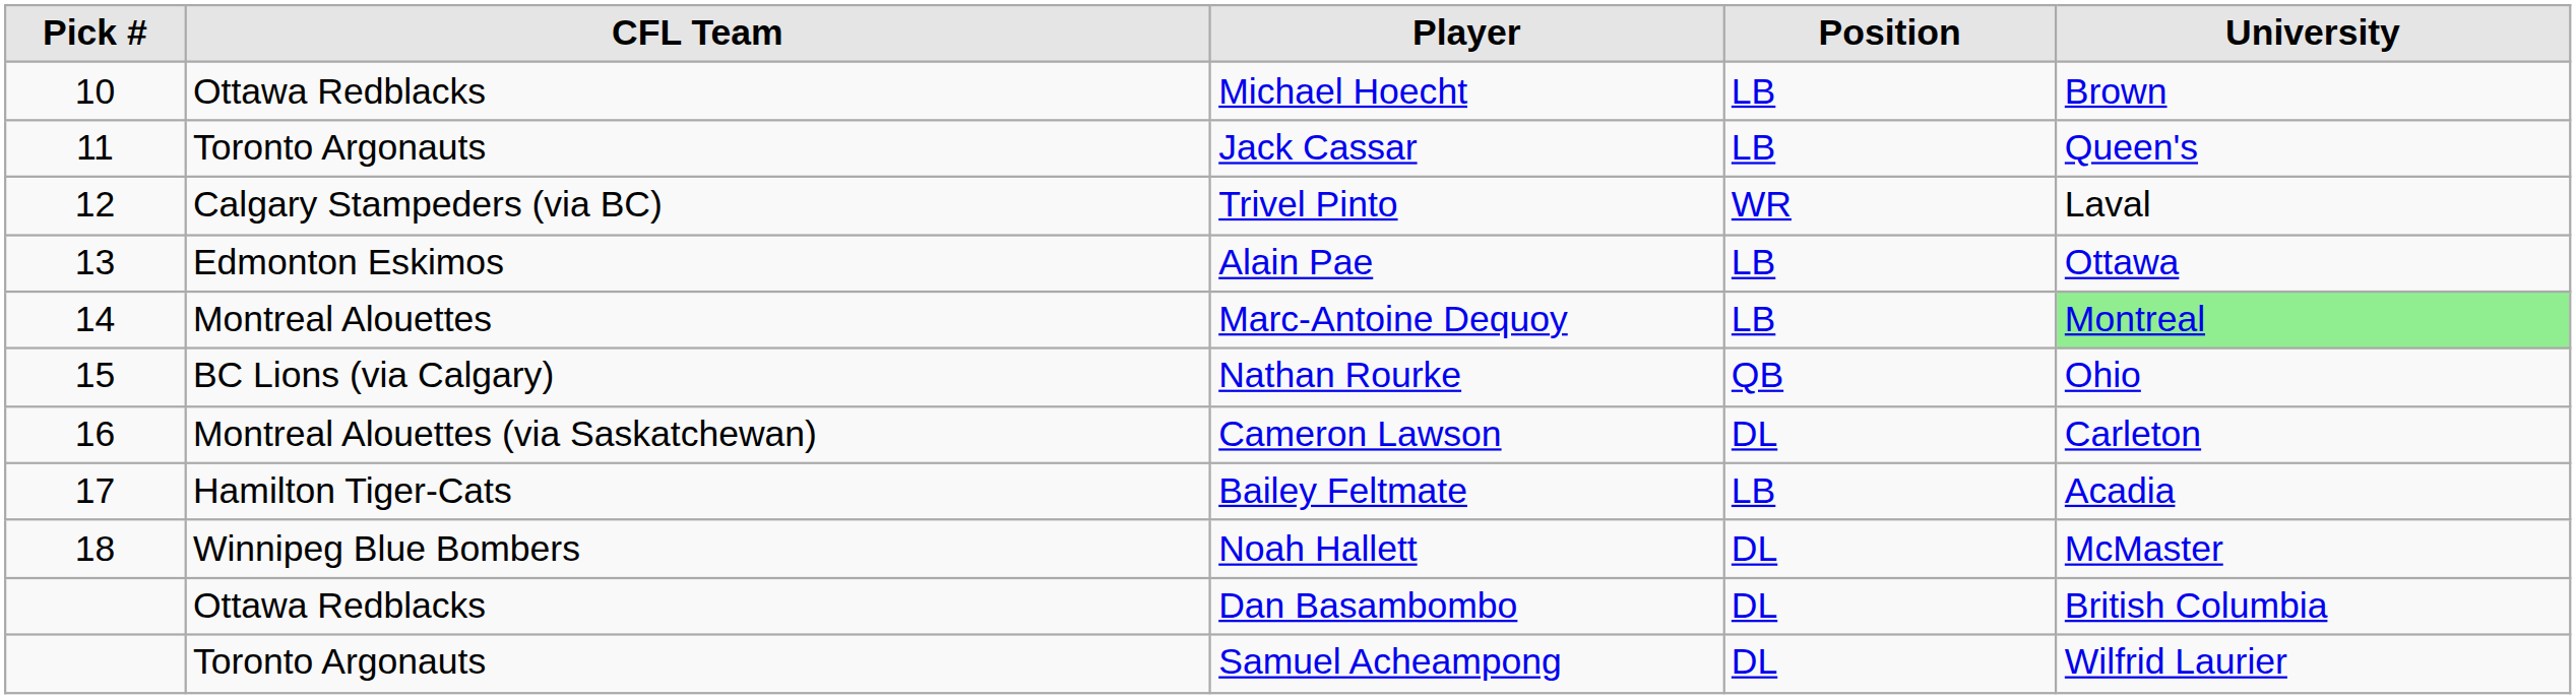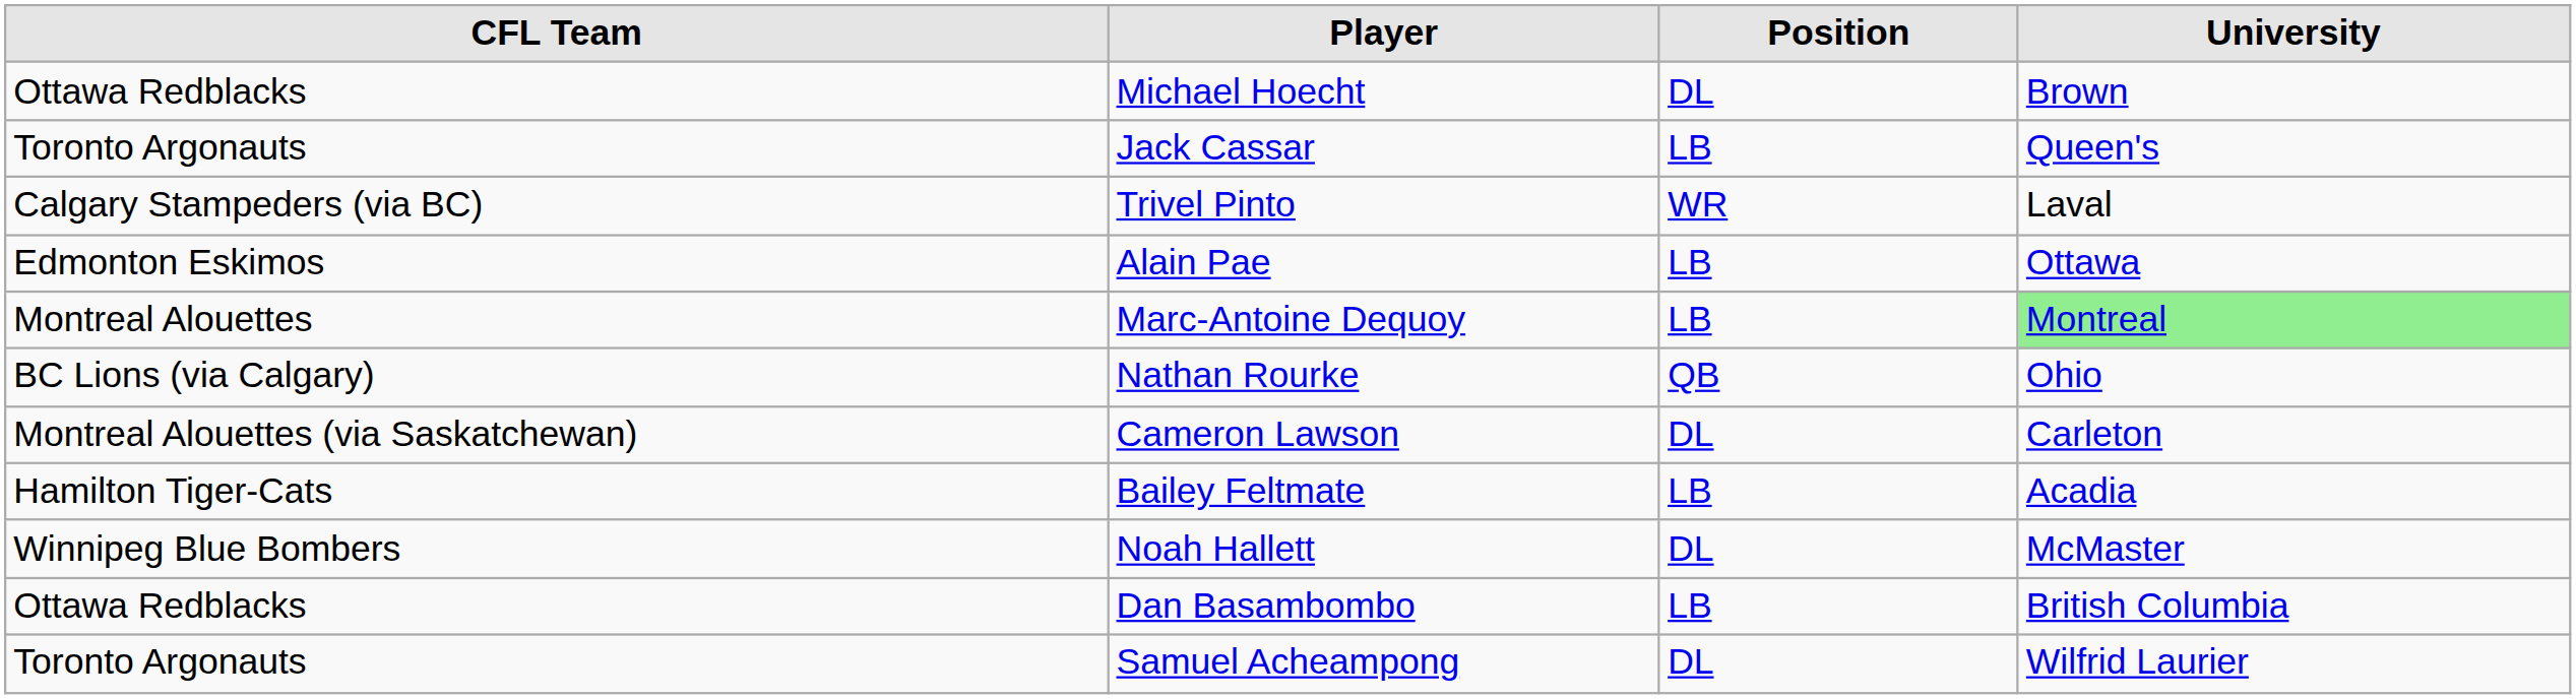 <table class="wikitable" style="width: 90%">
 <tr>
-<th style="background:#E5E5E5;" width=7%>Pick #</th>
 <th width=40% style="background:#E5E5E5;">CFL Team</th>
 <th width=20% style="background:#E5E5E5;">Player</th>
 <th width=13% style="background:#E5E5E5;">Position</th>
 <th width=20% style="background:#E5E5E5;">University</th>
 </tr>
 <tr>
-<td align=center>10</td>
 <td>Ottawa Redblacks</td>
 <td><a href='#'>Michael Hoecht</a></td>
-<td><a href='#'>LB</a></td>
+<td><a href='#'>DL</a></td>
 <td><a href='#'>Brown</a></td>
 </tr>
 <tr>
-<td align=center>11</td>
 <td>Toronto Argonauts</td>
 <td><a href='#'>Jack Cassar</a></td>
 <td><a href='#'>LB</a></td>
 <td><a href='#'>Queen's</a></td>
 </tr>
 <tr>
-<td align=center>12</td>
 <td>Calgary Stampeders (via BC)</td>
 <td><a href='#'>Trivel Pinto</a></td>
 <td><a href='#'>WR</a></td>
 <td>Laval</td>
 </tr>
 <tr>
-<td align=center>13</td>
 <td>Edmonton Eskimos</td>
 <td><a href='#'>Alain Pae</a></td>
 <td><a href='#'>LB</a></td>
 <td><a href='#'>Ottawa</a></td>
 </tr>
 <tr>
-<td align=center>14</td>
 <td>Montreal Alouettes</td>
 <td><a href='#'>Marc-Antoine Dequoy</a></td>
 <td><a href='#'>LB</a></td>
 <td style="background: lightgreen;"><a href='#'>Montreal</a></td>
 </tr>
 <tr>
-<td align=center>15</td>
 <td>BC Lions (via Calgary)</td>
 <td><a href='#'>Nathan Rourke</a></td>
 <td><a href='#'>QB</a></td>
 <td><a href='#'>Ohio</a></td>
 </tr>
 <tr>
-<td align=center>16</td>
 <td>Montreal Alouettes (via Saskatchewan)</td>
 <td><a href='#'>Cameron Lawson</a></td>
 <td><a href='#'>DL</a></td>
 <td><a href='#'>Carleton</a></td>
 </tr>
 <tr>
-<td align=center>17</td>
 <td>Hamilton Tiger-Cats</td>
 <td><a href='#'>Bailey Feltmate</a></td>
 <td><a href='#'>LB</a></td>
 <td><a href='#'>Acadia</a></td>
 </tr>
 <tr>
-<td align=center>18</td>
 <td>Winnipeg Blue Bombers</td>
 <td><a href='#'>Noah Hallett</a></td>
 <td><a href='#'>DL</a></td>
 <td><a href='#'>McMaster</a></td>
 </tr>
 <tr>
-<td align=center></td>
 <td>Ottawa Redblacks</td>
 <td><a href='#'>Dan Basambombo</a></td>
-<td><a href='#'>DL</a></td>
+<td><a href='#'>LB</a></td>
 <td><a href='#'>British Columbia</a></td>
 </tr>
 <tr>
-<td align=center></td>
 <td>Toronto Argonauts</td>
 <td><a href='#'>Samuel Acheampong</a></td>
 <td><a href='#'>DL</a></td>
 <td><a href='#'>Wilfrid Laurier</a></td>
 </tr>
 </table>
